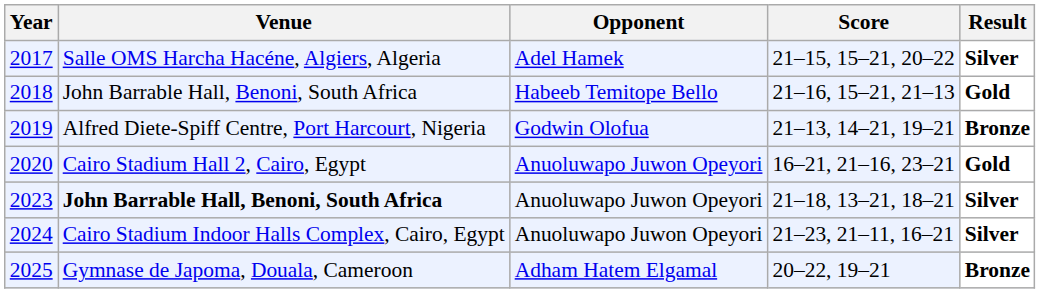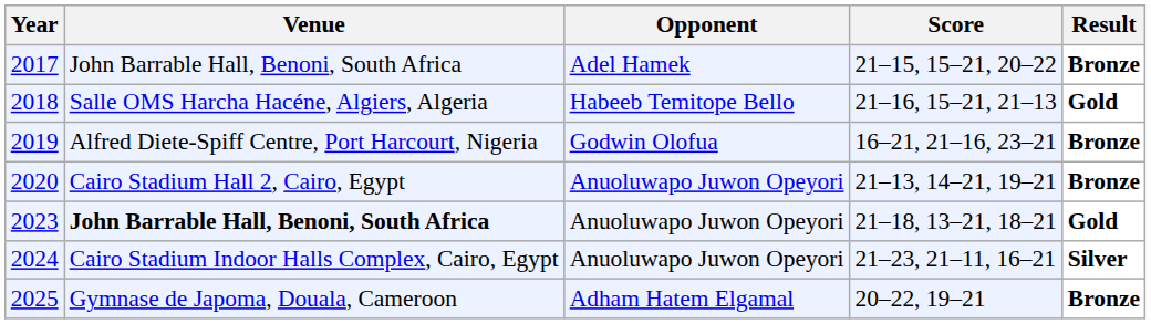 <table class="sortable wikitable" style="font-size: 90%;">
 <tr>
 <th>Year</th>
 <th>Venue</th>
 <th>Opponent</th>
 <th>Score</th>
 <th>Result</th>
 </tr>
 <tr style="background:#ECF2FF">
 <td align="center"><a href='#'>2017</a></td>
-<td align="left"><a href='#'>Salle OMS Harcha Hacéne</a>, <a href='#'>Algiers</a>, Algeria</td>
+<td align="left">John Barrable Hall, <a href='#'>Benoni</a>, South Africa</td>
 <td align="left"> <a href='#'>Adel Hamek</a></td>
 <td align="left">21–15, 15–21, 20–22</td>
-<td style="text-align:left; background:white"> <strong>Silver</strong></td>
+<td style="text-align:left; background:white"> <strong>Bronze</strong></td>
 </tr>
 <tr style="background:#ECF2FF">
 <td align="center"><a href='#'>2018</a></td>
-<td align="left">John Barrable Hall, <a href='#'>Benoni</a>, South Africa</td>
+<td align="left"><a href='#'>Salle OMS Harcha Hacéne</a>, <a href='#'>Algiers</a>, Algeria</td>
 <td align="left"> <a href='#'>Habeeb Temitope Bello</a></td>
 <td align="left">21–16, 15–21, 21–13</td>
 <td style="text-align:left; background:white"> <strong>Gold</strong></td>
 </tr>
 <tr style="background:#ECF2FF">
 <td align="center"><a href='#'>2019</a></td>
 <td align="left">Alfred Diete-Spiff Centre, <a href='#'>Port Harcourt</a>, Nigeria</td>
 <td align="left"> <a href='#'>Godwin Olofua</a></td>
-<td align="left">21–13, 14–21, 19–21</td>
+<td align="left">16–21, 21–16, 23–21</td>
 <td style="text-align:left; background:white"> <strong>Bronze</strong></td>
 </tr>
 <tr style="background:#ECF2FF">
 <td align="center"><a href='#'>2020</a></td>
 <td align="left"><a href='#'>Cairo Stadium Hall 2</a>, <a href='#'>Cairo</a>, Egypt</td>
 <td align="left"> <a href='#'>Anuoluwapo Juwon Opeyori</a></td>
-<td align="left">16–21, 21–16, 23–21</td>
-<td style="text-align:left; background:white"> <strong>Gold</strong></td>
+<td align="left">21–13, 14–21, 19–21</td>
+<td style="text-align:left; background:white"> <strong>Bronze</strong></td>
 </tr>
 <tr style="background:#ECF2FF">
 <td align="center"><a href='#'>2023</a></td>
 <td align="left"><strong>John Barrable Hall, Benoni, South Africa</strong></td>
 <td align="left"> Anuoluwapo Juwon Opeyori</td>
 <td align="left">21–18, 13–21, 18–21</td>
-<td style="text-align:left; background:white"> <strong>Silver</strong></td>
+<td style="text-align:left; background:white"> <strong>Gold</strong></td>
 </tr>
 <tr style="background:#ECF2FF">
 <td align="center"><a href='#'>2024</a></td>
 <td align="left"><a href='#'>Cairo Stadium Indoor Halls Complex</a>, Cairo, Egypt</td>
 <td align="left"> Anuoluwapo Juwon Opeyori</td>
 <td align="left">21–23, 21–11, 16–21</td>
 <td style="text-align:left; background:white"> <strong>Silver</strong></td>
 </tr>
 <tr style="background:#ECF2FF">
 <td align="center"><a href='#'>2025</a></td>
 <td align="left"><a href='#'>Gymnase de Japoma</a>, <a href='#'>Douala</a>, Cameroon</td>
 <td align="left"> <a href='#'>Adham Hatem Elgamal</a></td>
 <td align="left">20–22, 19–21</td>
 <td style="text-align:left; background:white"> <strong>Bronze</strong></td>
 </tr>
 </table>
